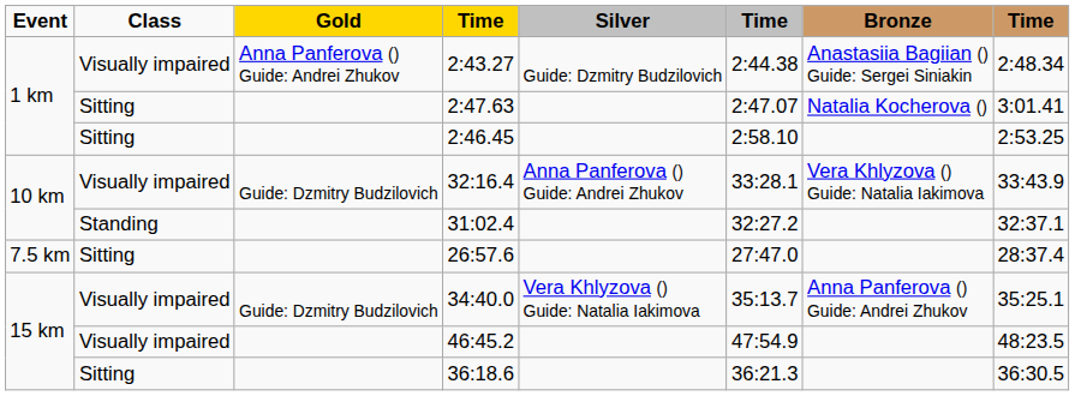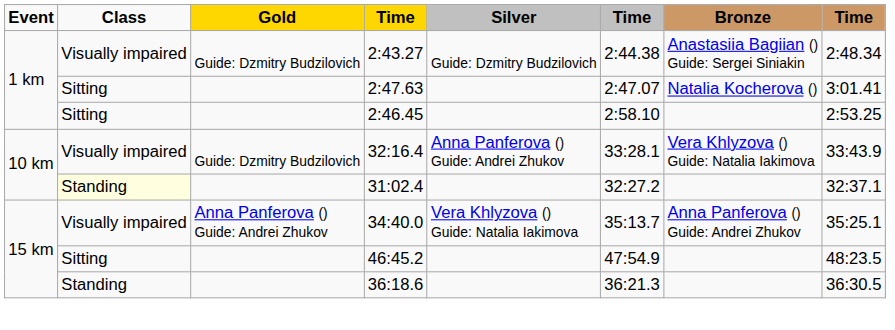 <table class="wikitable">
 <tr>
 <td align="center"><strong>Event</strong></td>
 <td align="center"><strong>Class</strong></td>
 <td style="text-align:center;background-color:gold;"><strong>Gold</strong></td>
 <td style="text-align:center;background-color:gold;"><strong>Time</strong></td>
 <td style="text-align:center;background-color:silver;"><strong>Silver</strong></td>
 <td style="text-align:center;background-color:silver;"><strong>Time</strong></td>
 <td style="text-align:center;background-color:#CC9966;"><strong>Bronze</strong></td>
 <td style="text-align:center;background-color:#CC9966;"><strong>Time</strong></td>
 </tr>
 <tr>
 <td rowspan="3">1 km</td>
 <td>Visually impaired</td>
-<td><a href='#'>Anna Panferova</a> <small>()</small><br><small>Guide: Andrei Zhukov</small></td>
+<td><br><small>Guide: Dzmitry Budzilovich</small></td>
 <td>2:43.27</td>
 <td><br><small>Guide: Dzmitry Budzilovich</small></td>
 <td>2:44.38</td>
 <td><a href='#'>Anastasiia Bagiian</a> <small>()</small><br><small>Guide: Sergei Siniakin</small></td>
 <td>2:48.34</td>
 </tr>
 <tr>
 <td>Sitting</td>
 <td></td>
 <td>2:47.63</td>
 <td></td>
 <td>2:47.07</td>
 <td><a href='#'>Natalia Kocherova</a> <small>()</small></td>
 <td>3:01.41</td>
 </tr>
 <tr>
 <td>Sitting</td>
 <td></td>
 <td>2:46.45</td>
 <td></td>
 <td>2:58.10</td>
 <td></td>
 <td>2:53.25</td>
 </tr>
 <tr>
 <td rowspan="2">10 km</td>
 <td>Visually impaired</td>
 <td><br><small>Guide: Dzmitry Budzilovich</small></td>
 <td>32:16.4</td>
 <td><a href='#'>Anna Panferova</a> <small>()</small><br><small>Guide: Andrei Zhukov</small></td>
 <td>33:28.1</td>
 <td><a href='#'>Vera Khlyzova</a> <small>()</small><br><small>Guide: Natalia Iakimova</small></td>
 <td>33:43.9</td>
 </tr>
 <tr>
-<td>Standing</td>
+<td style="background: lightyellow;">Standing</td>
 <td></td>
 <td>31:02.4</td>
 <td></td>
 <td>32:27.2</td>
 <td></td>
 <td>32:37.1</td>
 </tr>
 <tr>
-<td>7.5 km</td>
-<td>Sitting</td>
-<td></td>
-<td>26:57.6</td>
-<td></td>
-<td>27:47.0</td>
-<td></td>
-<td>28:37.4</td>
-</tr>
-<tr>
 <td rowspan="3">15 km</td>
 <td>Visually impaired</td>
-<td><br><small>Guide: Dzmitry Budzilovich</small></td>
+<td><a href='#'>Anna Panferova</a> <small>()</small><br><small>Guide: Andrei Zhukov</small></td>
 <td>34:40.0</td>
 <td><a href='#'>Vera Khlyzova</a> <small>()</small><br><small>Guide: Natalia Iakimova</small></td>
 <td>35:13.7</td>
 <td><a href='#'>Anna Panferova</a> <small>()</small><br><small>Guide: Andrei Zhukov</small></td>
 <td>35:25.1</td>
 </tr>
 <tr>
-<td>Visually impaired</td>
+<td>Sitting</td>
 <td></td>
 <td>46:45.2</td>
 <td></td>
 <td>47:54.9</td>
 <td></td>
 <td>48:23.5</td>
 </tr>
 <tr>
-<td>Sitting</td>
+<td>Standing</td>
 <td></td>
 <td>36:18.6</td>
 <td></td>
 <td>36:21.3</td>
 <td></td>
 <td>36:30.5</td>
 </tr>
 </table>
